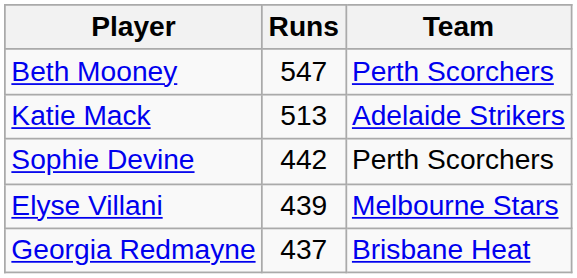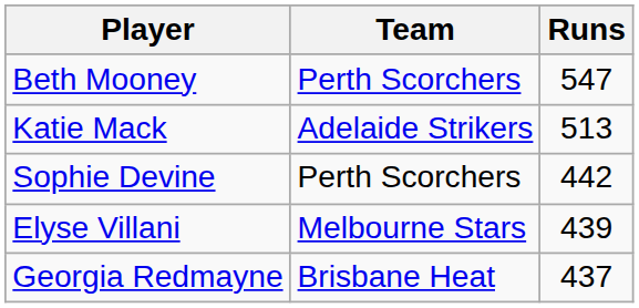 <table class="wikitable" style="text-align: center;">
 <tr>
 <th>Player</th>
+<th>Team</th>
 <th>Runs</th>
-<th>Team</th>
 </tr>
 <tr>
 <td style="text-align:left"><a href='#'>Beth Mooney</a></td>
+<td style="text-align:left"><a href='#'>Perth Scorchers</a></td>
 <td>547</td>
-<td style="text-align:left"><a href='#'>Perth Scorchers</a></td>
 </tr>
 <tr>
 <td style="text-align:left"><a href='#'>Katie Mack</a></td>
+<td style="text-align:left"><a href='#'>Adelaide Strikers</a></td>
 <td>513</td>
-<td style="text-align:left"><a href='#'>Adelaide Strikers</a></td>
 </tr>
 <tr>
 <td style="text-align:left"><a href='#'>Sophie Devine</a></td>
+<td style="text-align:left">Perth Scorchers</td>
 <td>442</td>
-<td style="text-align:left">Perth Scorchers</td>
 </tr>
 <tr>
 <td style="text-align:left"><a href='#'>Elyse Villani</a></td>
+<td style="text-align:left"><a href='#'>Melbourne Stars</a></td>
 <td>439</td>
-<td style="text-align:left"><a href='#'>Melbourne Stars</a></td>
 </tr>
 <tr>
 <td style="text-align:left"><a href='#'>Georgia Redmayne</a></td>
+<td style="text-align:left"><a href='#'>Brisbane Heat</a></td>
 <td>437</td>
-<td style="text-align:left"><a href='#'>Brisbane Heat</a></td>
 </tr>
 </table>
